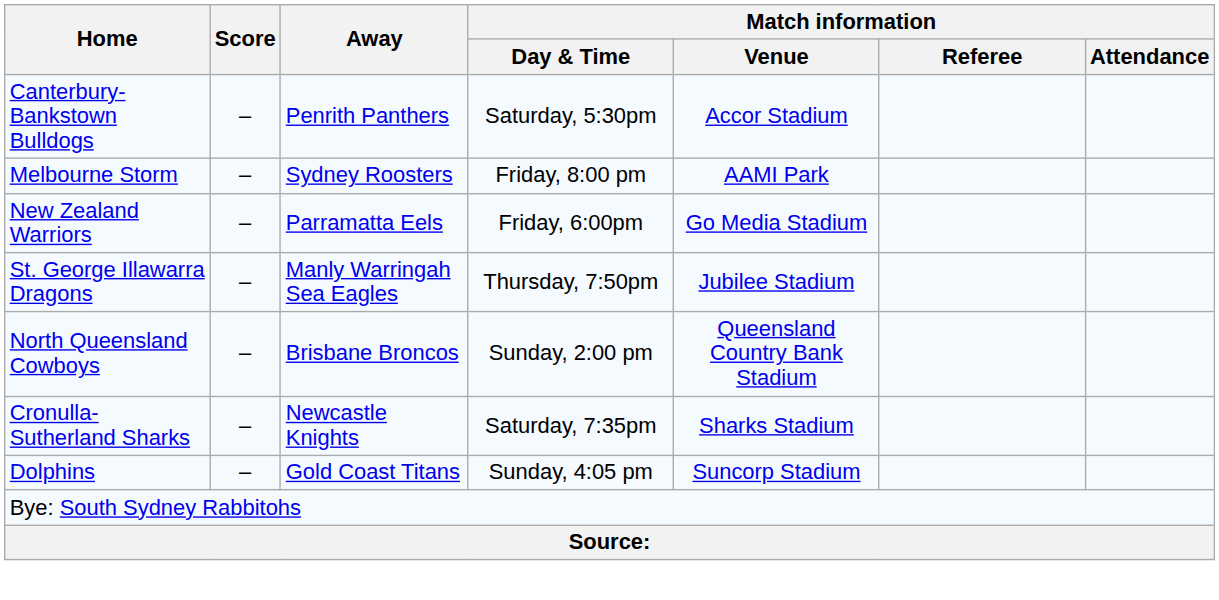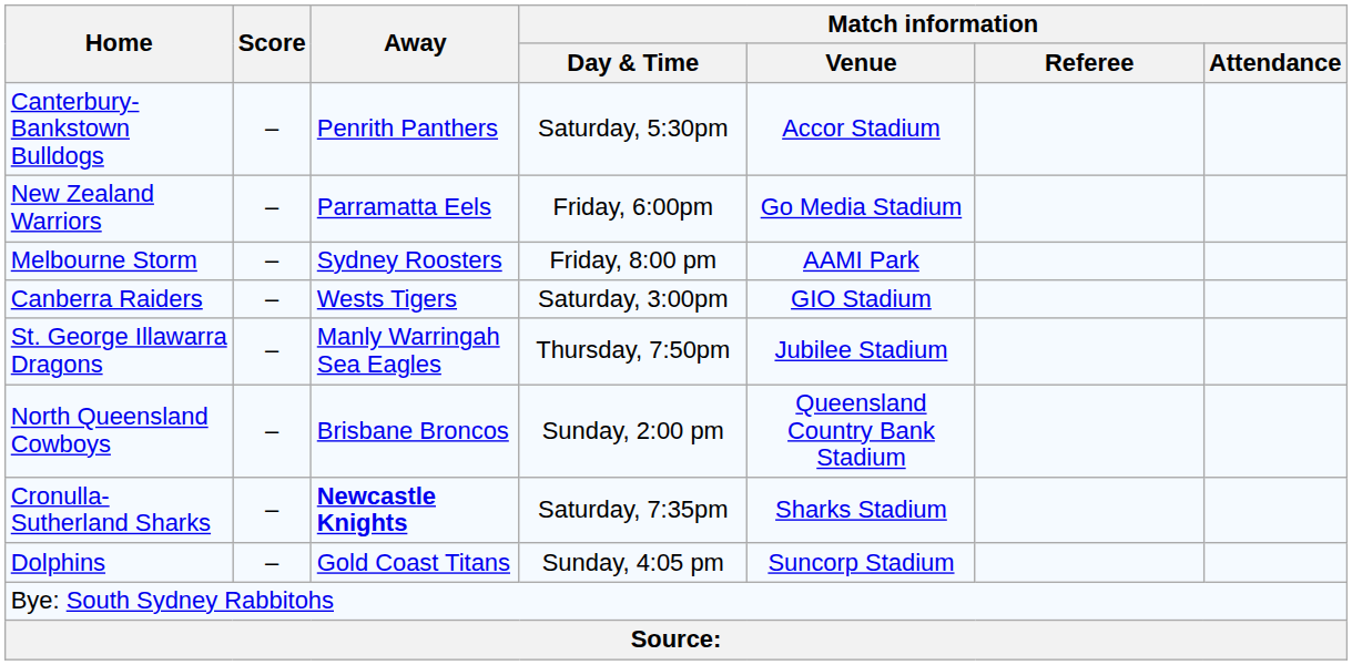 <table class="wikitable" style="border-collapse:collapse; text-align:center; width:100%;">
 <tr style="text-align:center; background:#f5faff;"  style="background:#c1d8ff;">
 <th rowspan="2">Home</th>
 <th rowspan="2">Score</th>
 <th rowspan="2">Away</th>
 <th colspan="4">Match information</th>
 </tr>
 <tr>
 <th width="17%">Day & Time</th>
 <th width="17%">Venue</th>
 <th width="17%">Referee</th>
 <th width="5%">Attendance</th>
 </tr>
 <tr style="text-align:center; background:#f5faff;">
 <td align="left"> <a href='#'>Canterbury-Bankstown Bulldogs</a></td>
 <td>–</td>
 <td align="left"> <a href='#'>Penrith Panthers</a></td>
 <td>Saturday, 5:30pm</td>
 <td><a href='#'>Accor Stadium</a></td>
 <td></td>
 <td></td>
 </tr>
 <tr style="text-align:center; background:#f5faff;">
+<td align="left"> <a href='#'>New Zealand Warriors</a></td>
+<td>–</td>
+<td align="left"> <a href='#'>Parramatta Eels</a></td>
+<td>Friday, 6:00pm</td>
+<td><a href='#'>Go Media Stadium</a></td>
+<td></td>
+<td></td>
+</tr>
+<tr style="text-align:center; background:#f5faff;">
 <td align="left"> <a href='#'>Melbourne Storm</a></td>
 <td>–</td>
 <td align="left"> <a href='#'>Sydney Roosters</a></td>
 <td>Friday, 8:00 pm</td>
 <td><a href='#'>AAMI Park</a></td>
 <td></td>
 <td></td>
 </tr>
 <tr style="text-align:center; background:#f5faff;">
-<td align="left"> <a href='#'>New Zealand Warriors</a></td>
+<td align="left"> <a href='#'>Canberra Raiders</a></td>
 <td>–</td>
-<td align="left"> <a href='#'>Parramatta Eels</a></td>
-<td>Friday, 6:00pm</td>
-<td><a href='#'>Go Media Stadium</a></td>
+<td align="left"> <a href='#'>Wests Tigers</a></td>
+<td>Saturday, 3:00pm</td>
+<td><a href='#'>GIO Stadium</a></td>
 <td></td>
 <td></td>
 </tr>
 <tr style="text-align:center; background:#f5faff;">
 <td align="left"> <a href='#'>St. George Illawarra Dragons</a></td>
 <td>–</td>
 <td align="left"> <a href='#'>Manly Warringah Sea Eagles</a></td>
 <td>Thursday, 7:50pm</td>
 <td><a href='#'>Jubilee Stadium</a></td>
 <td></td>
 <td></td>
 </tr>
 <tr style="text-align:center; background:#f5faff;">
 <td align="left"> <a href='#'>North Queensland Cowboys</a></td>
 <td>–</td>
 <td align="left"> <a href='#'>Brisbane Broncos</a></td>
 <td>Sunday, 2:00 pm</td>
 <td><a href='#'>Queensland Country Bank Stadium</a></td>
 <td></td>
 <td></td>
 </tr>
 <tr style="text-align:center; background:#f5faff;">
 <td align="left"> <a href='#'>Cronulla-Sutherland Sharks</a></td>
 <td>–</td>
-<td align="left"> <a href='#'>Newcastle Knights</a></td>
+<td align="left"><strong> <a href='#'>Newcastle Knights</a></strong></td>
 <td>Saturday, 7:35pm</td>
 <td><a href='#'>Sharks Stadium</a></td>
 <td></td>
 <td></td>
 </tr>
 <tr style="text-align:center; background:#f5faff;">
 <td align="left"> <a href='#'>Dolphins</a></td>
 <td>–</td>
 <td align="left"> <a href='#'>Gold Coast Titans</a></td>
 <td>Sunday, 4:05 pm</td>
 <td><a href='#'>Suncorp Stadium</a></td>
 <td></td>
 <td></td>
 </tr>
 <tr style="text-align:center; background:#f5faff;">
 <td colspan="7" align="left">Bye:  <a href='#'>South Sydney Rabbitohs</a></td>
 </tr>
 <tr>
 <th colspan="7" align="left">Source:</th>
 </tr>
 </table>
